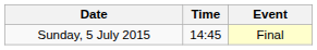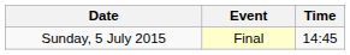 <table class = "wikitable" style="text-align:center;">
 <tr>
 <th width=220>Date</th>
+<th width=100>Event</th>
 <th width=50>Time</th>
-<th width=100>Event</th>
 </tr>
 <tr>
 <td>Sunday, 5 July 2015</td>
+<td bgcolor=ffffcc>Final</td>
 <td>14:45</td>
-<td bgcolor=ffffcc>Final</td>
 </tr>
 </table>
